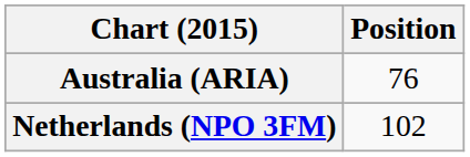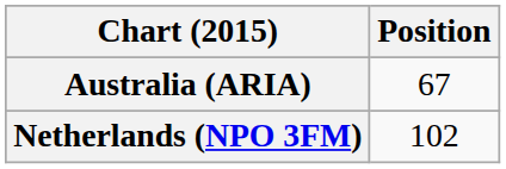 <table class="wikitable plainrowheaders" style="text-align:center">
 <tr>
 <th scope="col">Chart (2015)</th>
 <th scope="col">Position</th>
 </tr>
 <tr>
 <th scope="row">Australia (ARIA)</th>
-<td>76</td>
+<td>67</td>
 </tr>
 <tr>
 <th scope="row">Netherlands (<a href='#'>NPO 3FM</a>)</th>
 <td>102</td>
 </tr>
 </table>
